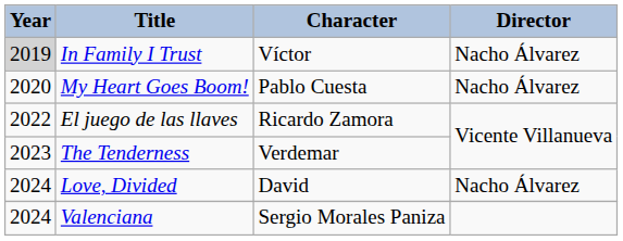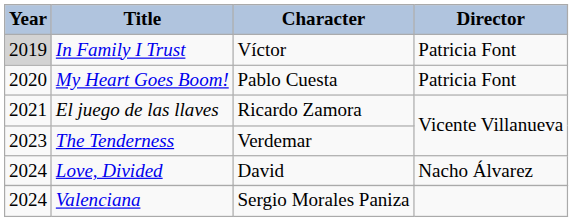 <table class="wikitable">
 <tr>
 <th style="background: #B0C4DE;">Year</th>
 <th style="background: #B0C4DE;">Title</th>
 <th style="background: #B0C4DE;">Character</th>
 <th style="background: #B0C4DE;">Director</th>
 </tr>
 <tr>
 <td style="background: lightgrey;">2019</td>
 <td><em><a href='#'>In Family I Trust</a></em></td>
 <td>Víctor</td>
-<td>Nacho Álvarez</td>
+<td>Patricia Font</td>
 </tr>
 <tr>
 <td>2020</td>
 <td><em><a href='#'>My Heart Goes Boom!</a></em></td>
 <td>Pablo Cuesta</td>
-<td>Nacho Álvarez</td>
+<td>Patricia Font</td>
 </tr>
 <tr>
-<td>2022</td>
+<td>2021</td>
 <td><em>El juego de las llaves</em></td>
 <td>Ricardo Zamora</td>
 <td rowspan="2">Vicente Villanueva</td>
 </tr>
 <tr>
 <td>2023</td>
 <td><em><a href='#'>The Tenderness</a></em></td>
 <td>Verdemar</td>
 </tr>
 <tr>
 <td>2024</td>
 <td><em><a href='#'>Love, Divided</a></em></td>
 <td>David</td>
 <td>Nacho Álvarez</td>
 </tr>
 <tr>
 </tr>
 <tr>
 <td>2024</td>
 <td><em><a href='#'>Valenciana</a></em></td>
 <td>Sergio Morales Paniza</td>
 <td></td>
 </tr>
 </table>
